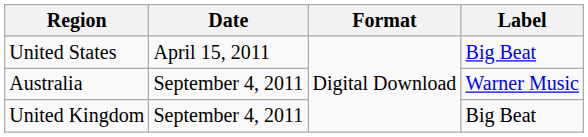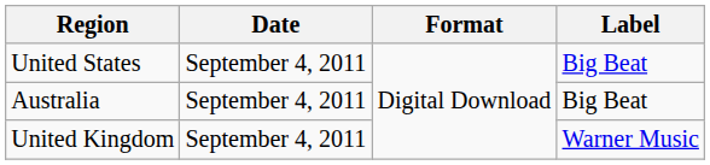 <table class="wikitable">
 <tr>
 <th>Region</th>
 <th>Date</th>
 <th>Format</th>
 <th>Label</th>
 </tr>
 <tr>
 <td>United States</td>
-<td>April 15, 2011</td>
+<td>September 4, 2011</td>
 <td rowspan="3">Digital Download</td>
 <td><a href='#'>Big Beat</a></td>
 </tr>
 <tr>
 <td>Australia</td>
 <td>September 4, 2011</td>
-<td><a href='#'>Warner Music</a></td>
+<td>Big Beat</td>
 </tr>
 <tr>
 <td>United Kingdom</td>
 <td>September 4, 2011</td>
-<td>Big Beat</td>
+<td><a href='#'>Warner Music</a></td>
 </tr>
 </table>
